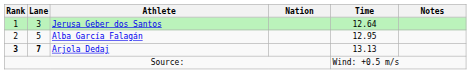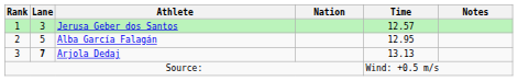 <table class="wikitable sortable" style="text-align:center;width: 60%;">
 <tr>
 <th scope="col" style="width: 10px;">Rank</th>
 <th scope="col" style="width: 10px;">Lane</th>
 <th scope="col">Athlete</th>
 <th scope="col">Nation</th>
 <th scope="col">Time</th>
 <th scope="col">Notes</th>
 </tr>
 <tr bgcolor=bbf3bb>
 <td>1</td>
 <td>3</td>
 <td align=left><a href='#'>Jerusa Geber dos Santos</a><br></td>
 <td align=left></td>
-<td>12.64</td>
+<td>12.57</td>
 <td></td>
 </tr>
 <tr>
 <td>2</td>
 <td>5</td>
 <td align=left><a href='#'>Alba García Falagán</a><br></td>
 <td align=left></td>
 <td>12.95</td>
 <td></td>
 </tr>
 <tr>
-<td><strong>3</strong></td>
+<td>3</td>
 <td><strong>7</strong></td>
 <td align=left><a href='#'>Arjola Dedaj</a><br></td>
 <td align=left></td>
 <td>13.13</td>
 <td></td>
 </tr>
 <tr class="sortbottom">
 <td colspan="4">Source:</td>
 <td colspan="2" style="text-align:left;">Wind: +0.5 m/s</td>
 </tr>
 </table>
